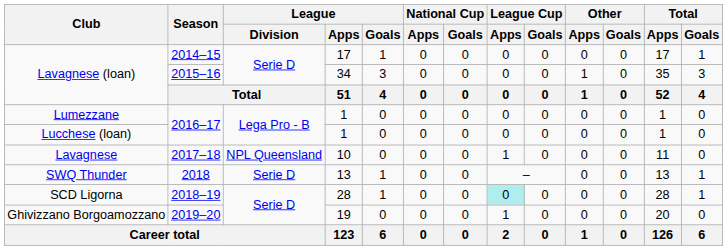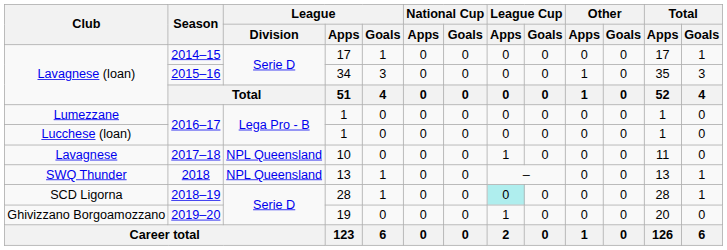 <table class="wikitable" style="text-align: center">
 <tr>
 <th rowspan="2">Club</th>
 <th rowspan="2">Season</th>
 <th colspan="3">League</th>
 <th colspan="2">National Cup</th>
 <th colspan="2">League Cup</th>
 <th colspan="2">Other</th>
 <th colspan="2">Total</th>
 </tr>
 <tr>
 <th>Division</th>
 <th>Apps</th>
 <th>Goals</th>
 <th>Apps</th>
 <th>Goals</th>
 <th>Apps</th>
 <th>Goals</th>
 <th>Apps</th>
 <th>Goals</th>
 <th>Apps</th>
 <th>Goals</th>
 </tr>
 <tr>
 <td rowspan="3"><a href='#'>Lavagnese</a> (loan)</td>
 <td><a href='#'>2014–15</a></td>
 <td rowspan="2"><a href='#'>Serie D</a></td>
 <td>17</td>
 <td>1</td>
 <td>0</td>
 <td>0</td>
 <td>0</td>
 <td>0</td>
 <td>0</td>
 <td>0</td>
 <td>17</td>
 <td>1</td>
 </tr>
 <tr>
 <td><a href='#'>2015–16</a></td>
 <td>34</td>
 <td>3</td>
 <td>0</td>
 <td>0</td>
 <td>0</td>
 <td>0</td>
 <td>1</td>
 <td>0</td>
 <td>35</td>
 <td>3</td>
 </tr>
 <tr>
 <th colspan="2"><strong>Total</strong></th>
 <th>51</th>
 <th>4</th>
 <th>0</th>
 <th>0</th>
 <th>0</th>
 <th>0</th>
 <th>1</th>
 <th>0</th>
 <th>52</th>
 <th>4</th>
 </tr>
 <tr>
 <td><a href='#'>Lumezzane</a></td>
 <td rowspan="2"><a href='#'>2016–17</a></td>
 <td rowspan="2"><a href='#'>Lega Pro - B</a></td>
 <td>1</td>
 <td>0</td>
 <td>0</td>
 <td>0</td>
 <td>0</td>
 <td>0</td>
 <td>0</td>
 <td>0</td>
 <td>1</td>
 <td>0</td>
 </tr>
 <tr>
 <td><a href='#'>Lucchese</a> (loan)</td>
 <td>1</td>
 <td>0</td>
 <td>0</td>
 <td>0</td>
 <td>0</td>
 <td>0</td>
 <td>0</td>
 <td>0</td>
 <td>1</td>
 <td>0</td>
 </tr>
 <tr>
 <td><a href='#'>Lavagnese</a></td>
 <td><a href='#'>2017–18</a></td>
 <td><a href='#'>NPL Queensland</a></td>
 <td>10</td>
 <td>0</td>
 <td>0</td>
 <td>0</td>
 <td>1</td>
 <td>0</td>
 <td>0</td>
 <td>0</td>
 <td>11</td>
 <td>0</td>
 </tr>
 <tr>
 <td><a href='#'>SWQ Thunder</a></td>
 <td><a href='#'>2018</a></td>
-<td><a href='#'>Serie D</a></td>
+<td><a href='#'>NPL Queensland</a></td>
 <td>13</td>
 <td>1</td>
 <td>0</td>
 <td>0</td>
 <td colspan="2">–</td>
 <td>0</td>
 <td>0</td>
 <td>13</td>
 <td>1</td>
 </tr>
 <tr>
 <td>SCD Ligorna</td>
 <td><a href='#'>2018–19</a></td>
 <td rowspan="2"><a href='#'>Serie D</a></td>
 <td>28</td>
 <td>1</td>
 <td>0</td>
 <td>0</td>
 <td style="background: paleturquoise;">0</td>
 <td>0</td>
 <td>0</td>
 <td>0</td>
 <td>28</td>
 <td>1</td>
 </tr>
 <tr>
 <td>Ghivizzano Borgoamozzano</td>
 <td><a href='#'>2019–20</a></td>
 <td>19</td>
 <td>0</td>
 <td>0</td>
 <td>0</td>
 <td>1</td>
 <td>0</td>
 <td>0</td>
 <td>0</td>
 <td>20</td>
 <td>0</td>
 </tr>
 <tr>
 <th colspan=3>Career total</th>
 <th>123</th>
 <th>6</th>
 <th>0</th>
 <th>0</th>
 <th>2</th>
 <th>0</th>
 <th>1</th>
 <th>0</th>
 <th>126</th>
 <th>6</th>
 </tr>
 </table>
